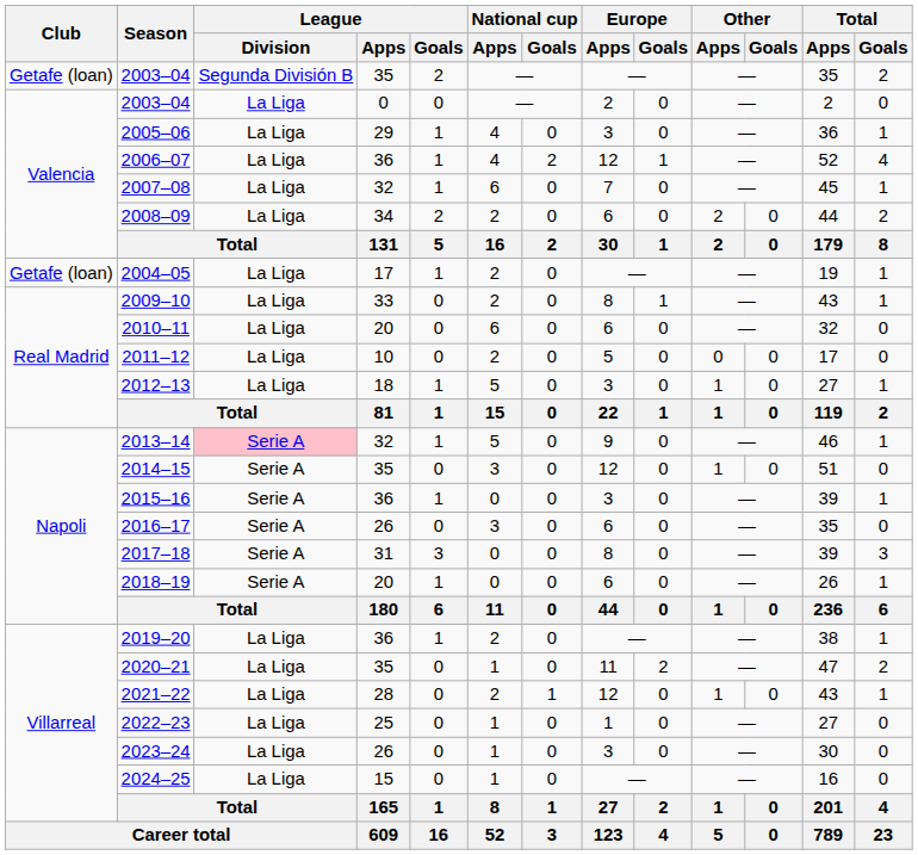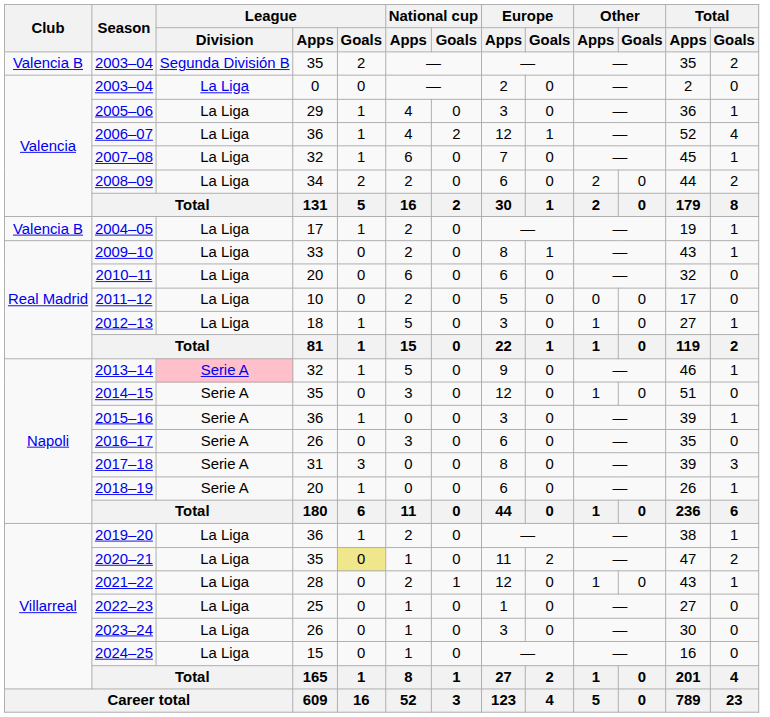 <table class="wikitable" style="text-align:center">
 <tr>
 <th rowspan="2">Club</th>
 <th rowspan="2">Season</th>
 <th colspan="3">League</th>
 <th colspan="2">National cup</th>
 <th colspan="2">Europe</th>
 <th colspan="2">Other</th>
 <th colspan="2">Total</th>
 </tr>
 <tr>
 <th>Division</th>
 <th>Apps</th>
 <th>Goals</th>
 <th>Apps</th>
 <th>Goals</th>
 <th>Apps</th>
 <th>Goals</th>
 <th>Apps</th>
 <th>Goals</th>
 <th>Apps</th>
 <th>Goals</th>
 </tr>
 <tr>
-<td><a href='#'>Getafe</a> (loan)</td>
+<td><a href='#'>Valencia B</a></td>
 <td><a href='#'>2003–04</a></td>
 <td><a href='#'>Segunda División B</a></td>
 <td>35</td>
 <td>2</td>
 <td colspan="2">—</td>
 <td colspan="2">—</td>
 <td colspan="2">—</td>
 <td>35</td>
 <td>2</td>
 </tr>
 <tr>
 <td rowspan="6"><a href='#'>Valencia</a></td>
 <td><a href='#'>2003–04</a></td>
 <td><a href='#'>La Liga</a></td>
 <td>0</td>
 <td>0</td>
 <td colspan="2">—</td>
 <td>2</td>
 <td>0</td>
 <td colspan="2">—</td>
 <td>2</td>
 <td>0</td>
 </tr>
 <tr>
 <td><a href='#'>2005–06</a></td>
 <td>La Liga</td>
 <td>29</td>
 <td>1</td>
 <td>4</td>
 <td>0</td>
 <td>3</td>
 <td>0</td>
 <td colspan="2">—</td>
 <td>36</td>
 <td>1</td>
 </tr>
 <tr>
 <td><a href='#'>2006–07</a></td>
 <td>La Liga</td>
 <td>36</td>
 <td>1</td>
 <td>4</td>
 <td>2</td>
 <td>12</td>
 <td>1</td>
 <td colspan="2">—</td>
 <td>52</td>
 <td>4</td>
 </tr>
 <tr>
 <td><a href='#'>2007–08</a></td>
 <td>La Liga</td>
 <td>32</td>
 <td>1</td>
 <td>6</td>
 <td>0</td>
 <td>7</td>
 <td>0</td>
 <td colspan="2">—</td>
 <td>45</td>
 <td>1</td>
 </tr>
 <tr>
 <td><a href='#'>2008–09</a></td>
 <td>La Liga</td>
 <td>34</td>
 <td>2</td>
 <td>2</td>
 <td>0</td>
 <td>6</td>
 <td>0</td>
 <td>2</td>
 <td>0</td>
 <td>44</td>
 <td>2</td>
 </tr>
 <tr>
 <th colspan="2">Total</th>
 <th>131</th>
 <th>5</th>
 <th>16</th>
 <th>2</th>
 <th>30</th>
 <th>1</th>
 <th>2</th>
 <th>0</th>
 <th>179</th>
 <th>8</th>
 </tr>
 <tr>
-<td><a href='#'>Getafe</a> (loan)</td>
+<td><a href='#'>Valencia B</a></td>
 <td><a href='#'>2004–05</a></td>
 <td>La Liga</td>
 <td>17</td>
 <td>1</td>
 <td>2</td>
 <td>0</td>
 <td colspan="2">—</td>
 <td colspan="2">—</td>
 <td>19</td>
 <td>1</td>
 </tr>
 <tr>
 <td rowspan="5"><a href='#'>Real Madrid</a></td>
 <td><a href='#'>2009–10</a></td>
 <td>La Liga</td>
 <td>33</td>
 <td>0</td>
 <td>2</td>
 <td>0</td>
 <td>8</td>
 <td>1</td>
 <td colspan="2">—</td>
 <td>43</td>
 <td>1</td>
 </tr>
 <tr>
 <td><a href='#'>2010–11</a></td>
 <td>La Liga</td>
 <td>20</td>
 <td>0</td>
 <td>6</td>
 <td>0</td>
 <td>6</td>
 <td>0</td>
 <td colspan="2">—</td>
 <td>32</td>
 <td>0</td>
 </tr>
 <tr>
 <td><a href='#'>2011–12</a></td>
 <td>La Liga</td>
 <td>10</td>
 <td>0</td>
 <td>2</td>
 <td>0</td>
 <td>5</td>
 <td>0</td>
 <td>0</td>
 <td>0</td>
 <td>17</td>
 <td>0</td>
 </tr>
 <tr>
 <td><a href='#'>2012–13</a></td>
 <td>La Liga</td>
 <td>18</td>
 <td>1</td>
 <td>5</td>
 <td>0</td>
 <td>3</td>
 <td>0</td>
 <td>1</td>
 <td>0</td>
 <td>27</td>
 <td>1</td>
 </tr>
 <tr>
 <th colspan="2">Total</th>
 <th>81</th>
 <th>1</th>
 <th>15</th>
 <th>0</th>
 <th>22</th>
 <th>1</th>
 <th>1</th>
 <th>0</th>
 <th>119</th>
 <th>2</th>
 </tr>
 <tr>
 <td rowspan="7"><a href='#'>Napoli</a></td>
 <td><a href='#'>2013–14</a></td>
 <td style="background: pink;"><a href='#'>Serie A</a></td>
 <td>32</td>
 <td>1</td>
 <td>5</td>
 <td>0</td>
 <td>9</td>
 <td>0</td>
 <td colspan="2">—</td>
 <td>46</td>
 <td>1</td>
 </tr>
 <tr>
 <td><a href='#'>2014–15</a></td>
 <td>Serie A</td>
 <td>35</td>
 <td>0</td>
 <td>3</td>
 <td>0</td>
 <td>12</td>
 <td>0</td>
 <td>1</td>
 <td>0</td>
 <td>51</td>
 <td>0</td>
 </tr>
 <tr>
 <td><a href='#'>2015–16</a></td>
 <td>Serie A</td>
 <td>36</td>
 <td>1</td>
 <td>0</td>
 <td>0</td>
 <td>3</td>
 <td>0</td>
 <td colspan="2">—</td>
 <td>39</td>
 <td>1</td>
 </tr>
 <tr>
 <td><a href='#'>2016–17</a></td>
 <td>Serie A</td>
 <td>26</td>
 <td>0</td>
 <td>3</td>
 <td>0</td>
 <td>6</td>
 <td>0</td>
 <td colspan="2">—</td>
 <td>35</td>
 <td>0</td>
 </tr>
 <tr>
 <td><a href='#'>2017–18</a></td>
 <td>Serie A</td>
 <td>31</td>
 <td>3</td>
 <td>0</td>
 <td>0</td>
 <td>8</td>
 <td>0</td>
 <td colspan="2">—</td>
 <td>39</td>
 <td>3</td>
 </tr>
 <tr>
 <td><a href='#'>2018–19</a></td>
 <td>Serie A</td>
 <td>20</td>
 <td>1</td>
 <td>0</td>
 <td>0</td>
 <td>6</td>
 <td>0</td>
 <td colspan="2">—</td>
 <td>26</td>
 <td>1</td>
 </tr>
 <tr>
 <th colspan="2">Total</th>
 <th>180</th>
 <th>6</th>
 <th>11</th>
 <th>0</th>
 <th>44</th>
 <th>0</th>
 <th>1</th>
 <th>0</th>
 <th>236</th>
 <th>6</th>
 </tr>
 <tr>
 <td rowspan="7"><a href='#'>Villarreal</a></td>
 <td><a href='#'>2019–20</a></td>
 <td>La Liga</td>
 <td>36</td>
 <td>1</td>
 <td>2</td>
 <td>0</td>
 <td colspan="2">—</td>
 <td colspan="2">—</td>
 <td>38</td>
 <td>1</td>
 </tr>
 <tr>
 <td><a href='#'>2020–21</a></td>
 <td>La Liga</td>
 <td>35</td>
-<td>0</td>
+<td style="background: khaki;">0</td>
 <td>1</td>
 <td>0</td>
 <td>11</td>
 <td>2</td>
 <td colspan="2">—</td>
 <td>47</td>
 <td>2</td>
 </tr>
 <tr>
 <td><a href='#'>2021–22</a></td>
 <td>La Liga</td>
 <td>28</td>
 <td>0</td>
 <td>2</td>
 <td>1</td>
 <td>12</td>
 <td>0</td>
 <td>1</td>
 <td>0</td>
 <td>43</td>
 <td>1</td>
 </tr>
 <tr>
 <td><a href='#'>2022–23</a></td>
 <td>La Liga</td>
 <td>25</td>
 <td>0</td>
 <td>1</td>
 <td>0</td>
 <td>1</td>
 <td>0</td>
 <td colspan="2">—</td>
 <td>27</td>
 <td>0</td>
 </tr>
 <tr>
 <td><a href='#'>2023–24</a></td>
 <td>La Liga</td>
 <td>26</td>
 <td>0</td>
 <td>1</td>
 <td>0</td>
 <td>3</td>
 <td>0</td>
 <td colspan="2">—</td>
 <td>30</td>
 <td>0</td>
 </tr>
 <tr>
 <td><a href='#'>2024–25</a></td>
 <td>La Liga</td>
 <td>15</td>
 <td>0</td>
 <td>1</td>
 <td>0</td>
 <td colspan="2">—</td>
 <td colspan="2">—</td>
 <td>16</td>
 <td>0</td>
 </tr>
 <tr>
 <th colspan="2">Total</th>
 <th>165</th>
 <th>1</th>
 <th>8</th>
 <th>1</th>
 <th>27</th>
 <th>2</th>
 <th>1</th>
 <th>0</th>
 <th>201</th>
 <th>4</th>
 </tr>
 <tr>
 <th colspan="3">Career total</th>
 <th>609</th>
 <th>16</th>
 <th>52</th>
 <th>3</th>
 <th>123</th>
 <th>4</th>
 <th>5</th>
 <th>0</th>
 <th>789</th>
 <th>23</th>
 </tr>
 </table>
